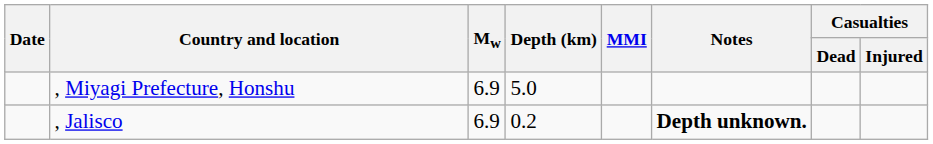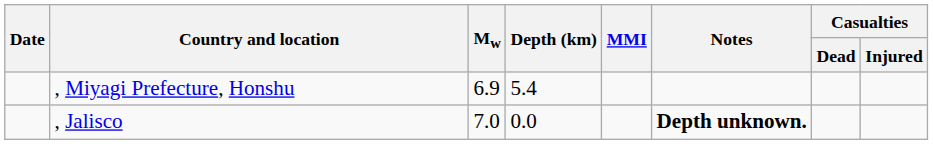 <table class="wikitable sortable sort-under" style="border:1px black; margin-left:1em;">
 <tr>
 <th rowspan="2"><small>Date</small></th>
 <th rowspan="2" style="width: 310px"><small>Country and location</small></th>
 <th rowspan="2"><small>M<sub>w</sub></small></th>
 <th rowspan="2"><small>Depth (km)</small></th>
 <th rowspan="2"><small><a href='#'>MMI</a></small></th>
 <th rowspan="2" class="unsortable"><small>Notes</small></th>
 <th colspan="2"><small>Casualties</small></th>
 </tr>
 <tr>
 <th><small>Dead</small></th>
 <th><small>Injured</small></th>
 </tr>
 <tr>
 <td></td>
 <td>, <a href='#'>Miyagi Prefecture</a>, <a href='#'>Honshu</a></td>
 <td>6.9</td>
-<td>5.0</td>
+<td>5.4</td>
 <td></td>
 <td></td>
 <td></td>
 <td></td>
 </tr>
 <tr>
 <td></td>
 <td>, <a href='#'>Jalisco</a></td>
-<td>6.9</td>
-<td>0.2</td>
+<td>7.0</td>
+<td>0.0</td>
 <td></td>
 <td><strong>Depth unknown.</strong></td>
 <td></td>
 <td></td>
 </tr>
 </table>
